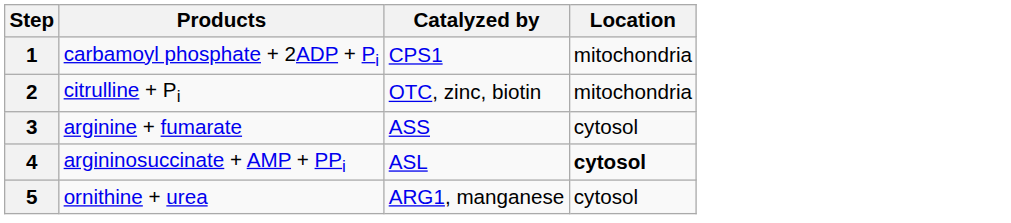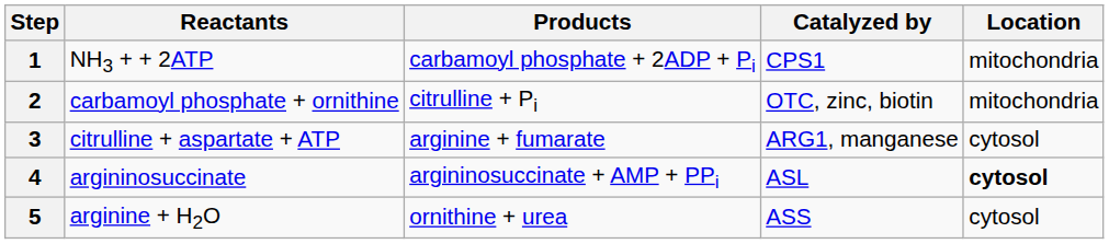 <table class="wikitable">
 <tr>
 <th>Step</th>
+<th>Reactants</th>
 <th>Products</th>
 <th>Catalyzed by</th>
 <th>Location</th>
 </tr>
 <tr>
 <th>1</th>
+<td>NH<sub>3</sub> +  + 2<a href='#'>ATP</a></td>
 <td><a href='#'>carbamoyl phosphate</a> + 2<a href='#'>ADP</a> + <a href='#'>P<sub>i</sub></a></td>
 <td><a href='#'>CPS1</a></td>
 <td>mitochondria</td>
 </tr>
 <tr>
 <th>2</th>
+<td><a href='#'>carbamoyl phosphate</a> + <a href='#'>ornithine</a></td>
 <td><a href='#'>citrulline</a> + P<sub>i</sub></td>
 <td><a href='#'>OTC</a>, zinc, biotin</td>
 <td>mitochondria</td>
 </tr>
 <tr>
 <th>3</th>
+<td><a href='#'>citrulline</a> + <a href='#'>aspartate</a> + <a href='#'>ATP</a></td>
 <td><a href='#'>arginine</a> + <a href='#'>fumarate</a></td>
-<td><a href='#'>ASS</a></td>
+<td><a href='#'>ARG1</a>, manganese</td>
 <td>cytosol</td>
 </tr>
 <tr>
 <th>4</th>
+<td><a href='#'>argininosuccinate</a></td>
 <td><a href='#'>argininosuccinate</a> + <a href='#'>AMP</a> + <a href='#'>PP<sub>i</sub></a></td>
 <td><a href='#'>ASL</a></td>
 <td><strong>cytosol</strong></td>
 </tr>
 <tr>
 <th>5</th>
+<td><a href='#'>arginine</a> + H<sub>2</sub>O</td>
 <td><a href='#'>ornithine</a> + <a href='#'>urea</a></td>
-<td><a href='#'>ARG1</a>, manganese</td>
+<td><a href='#'>ASS</a></td>
 <td>cytosol</td>
 </tr>
 </table>
